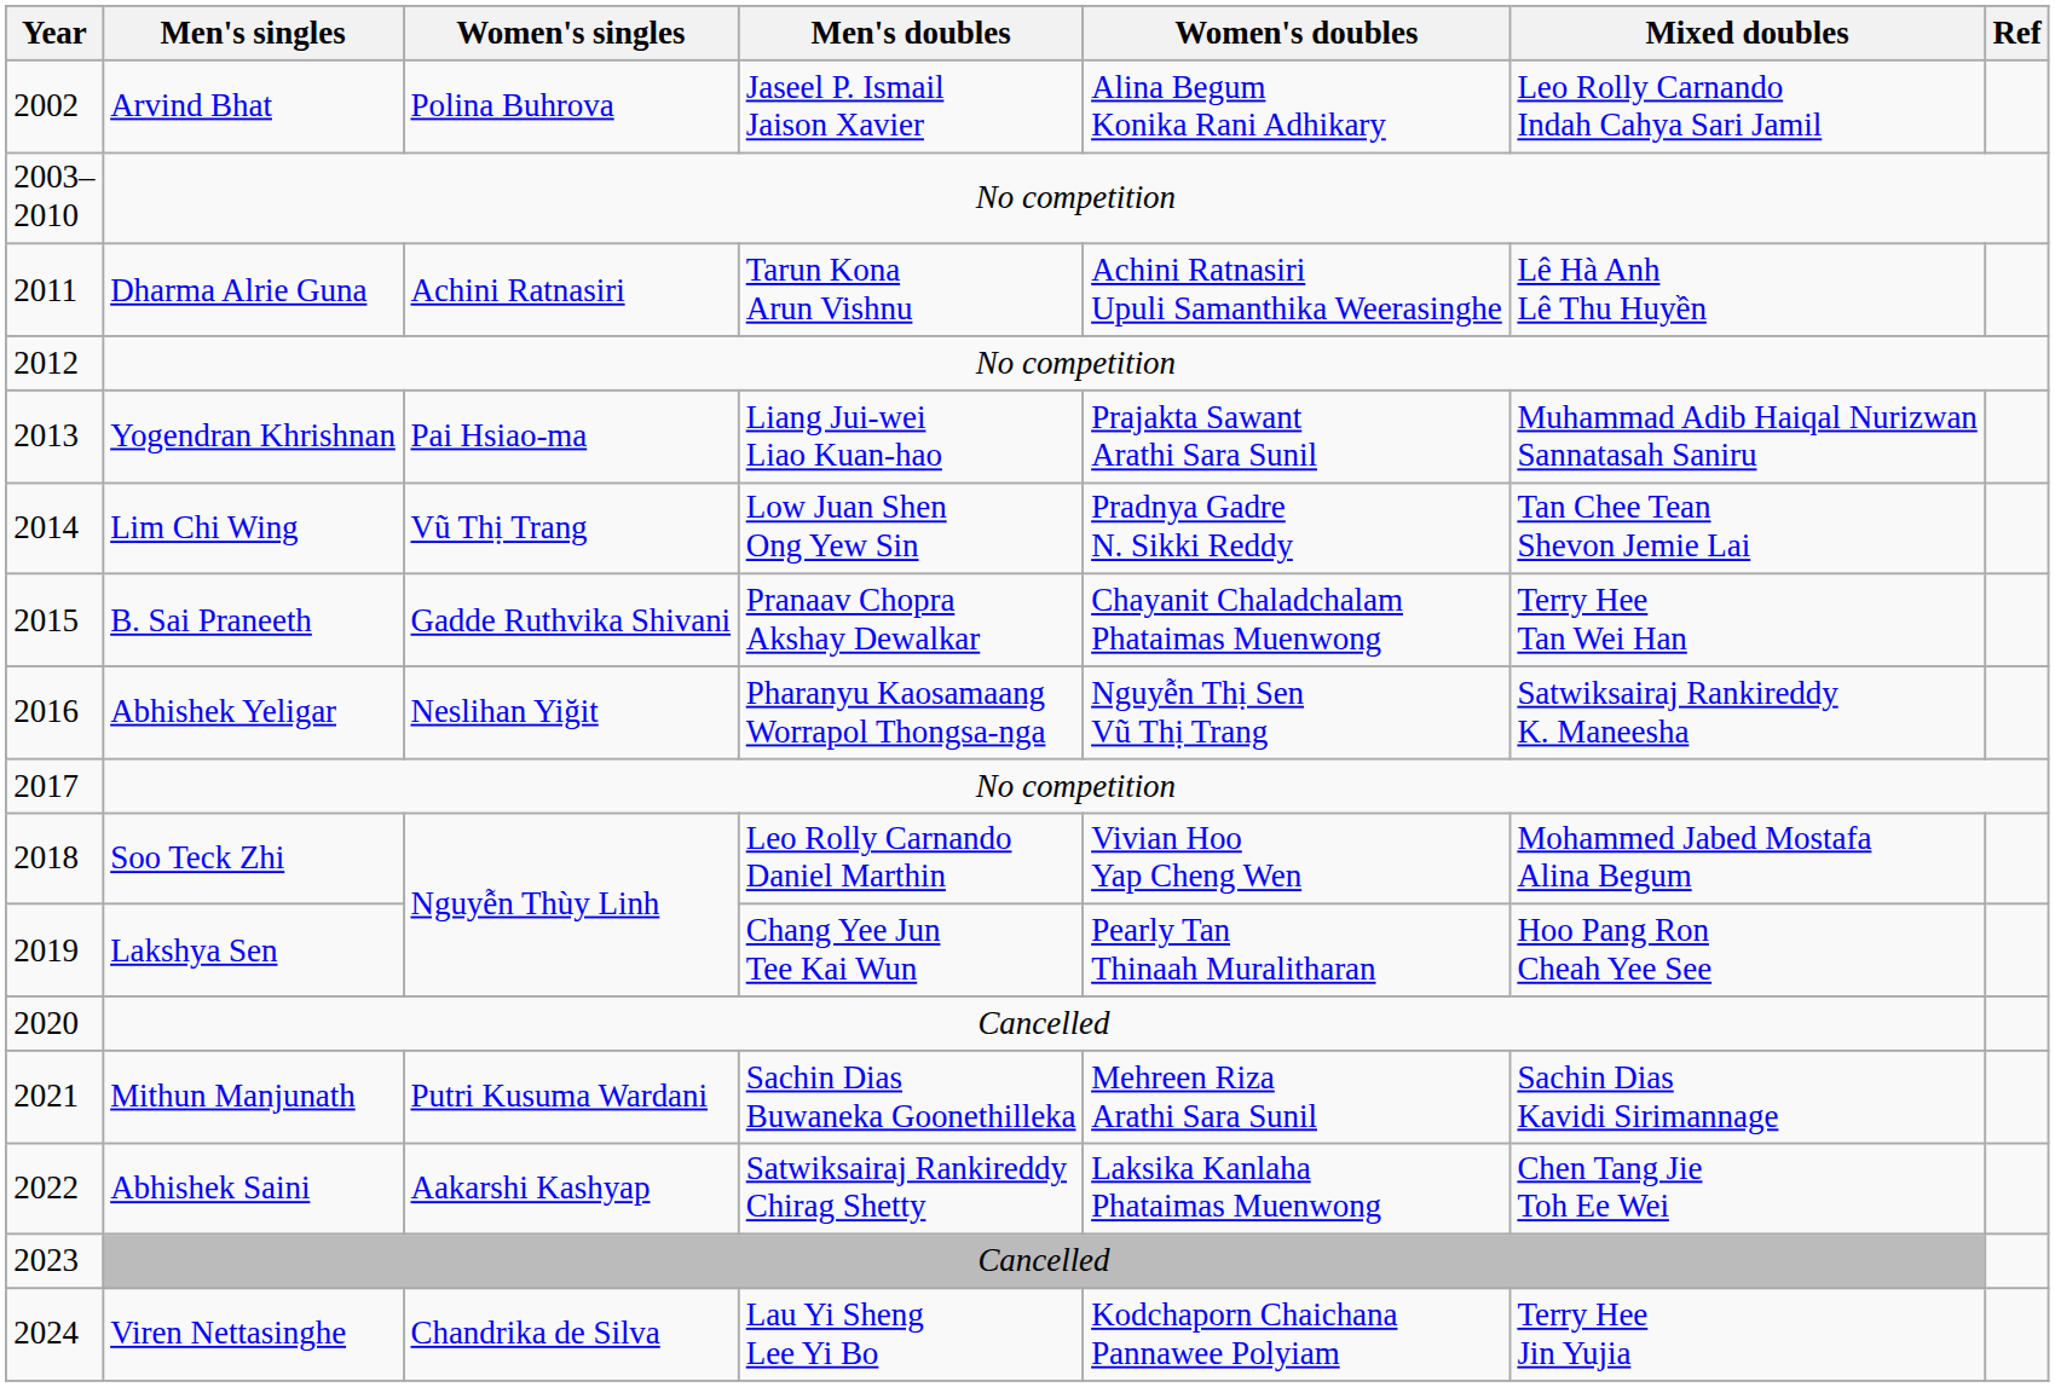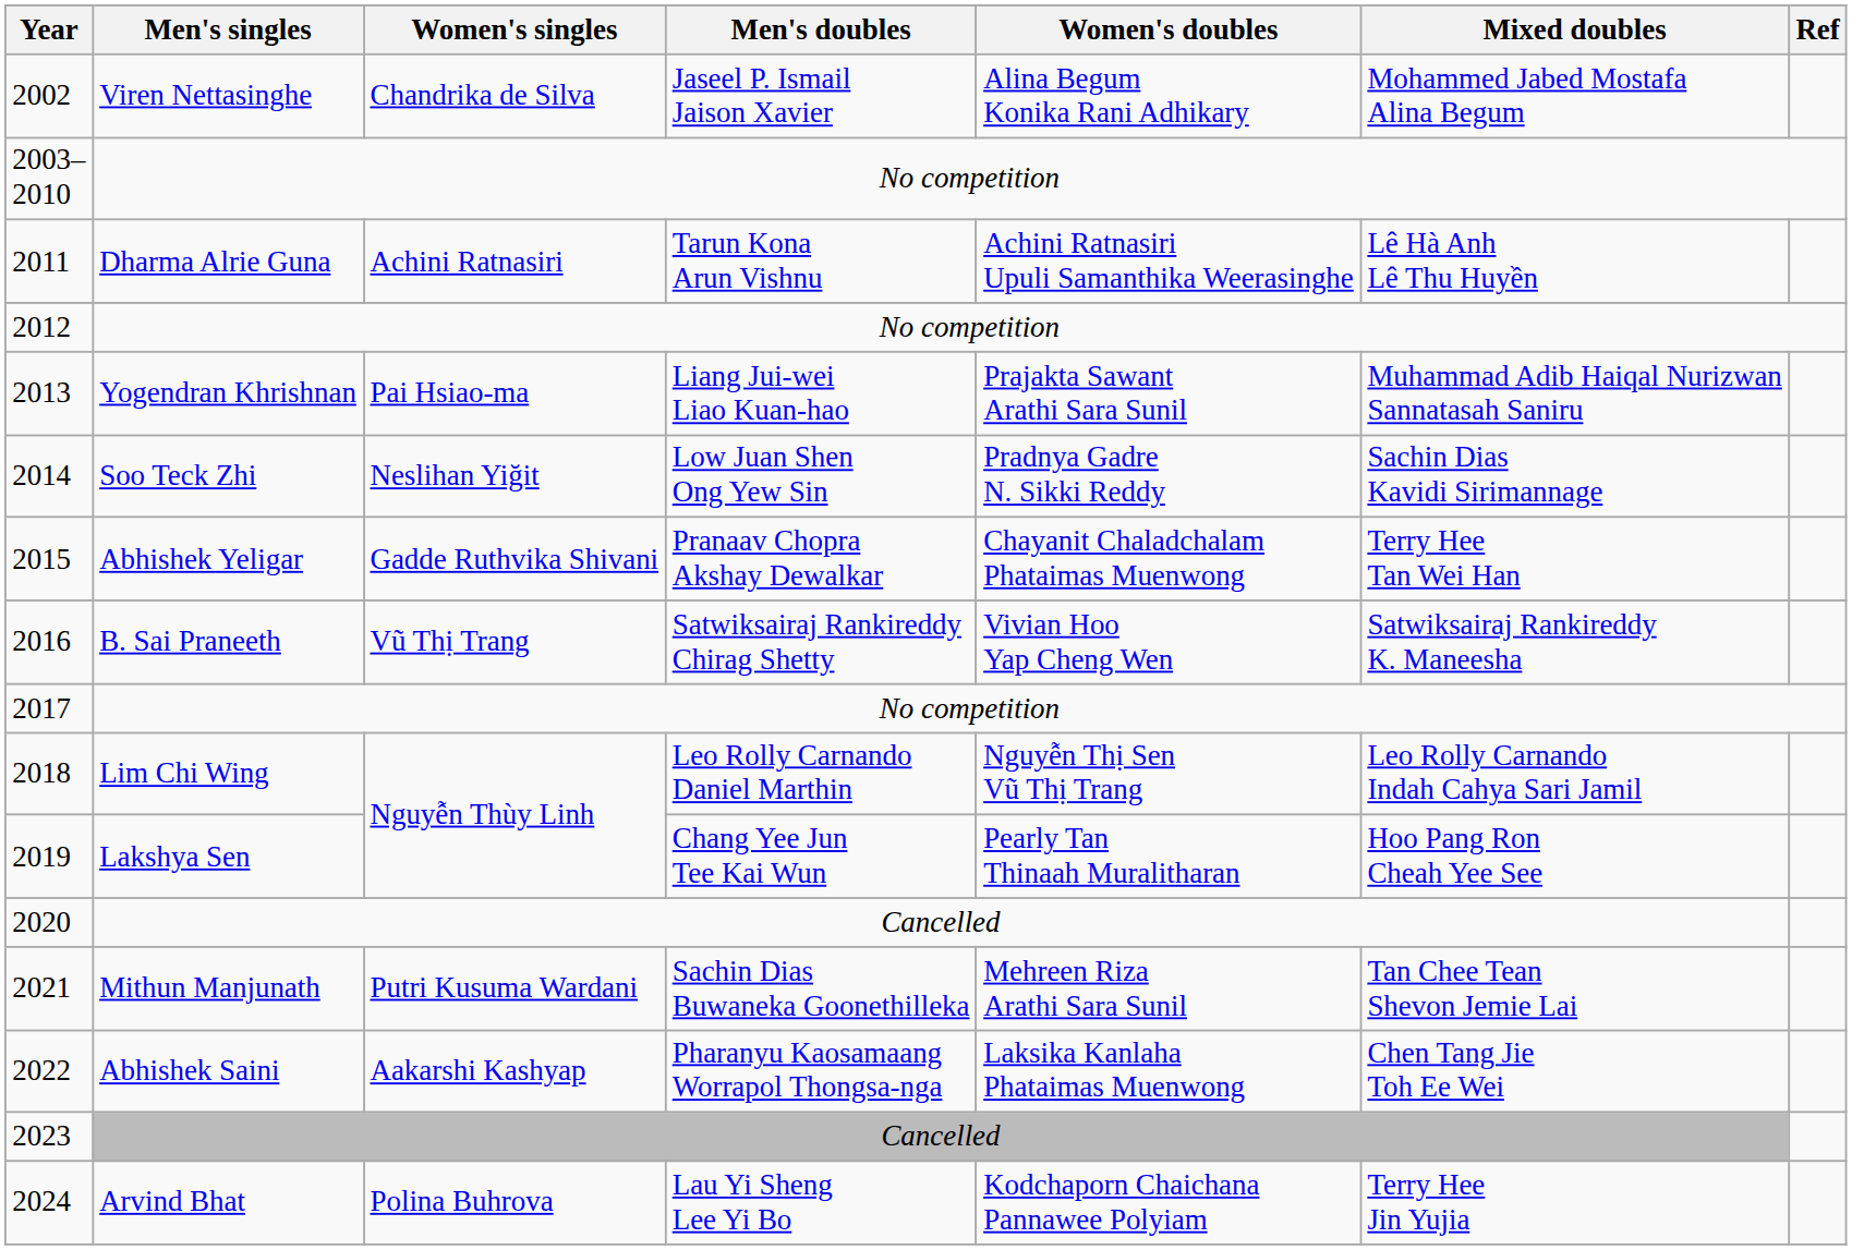 <table class=wikitable style="font-size:90%">
 <tr>
 <th>Year</th>
 <th>Men's singles</th>
 <th>Women's singles</th>
 <th>Men's doubles</th>
 <th>Women's doubles</th>
 <th>Mixed doubles</th>
 <th>Ref</th>
 </tr>
 <tr>
 <td>2002</td>
-<td> <a href='#'>Arvind Bhat</a></td>
-<td> <a href='#'>Polina Buhrova</a></td>
+<td> <a href='#'>Viren Nettasinghe</a></td>
+<td> <a href='#'>Chandrika de Silva</a></td>
 <td> <a href='#'>Jaseel P. Ismail</a><br> <a href='#'>Jaison Xavier</a></td>
 <td> <a href='#'>Alina Begum</a><br> <a href='#'>Konika Rani Adhikary</a></td>
-<td> <a href='#'>Leo Rolly Carnando</a><br> <a href='#'>Indah Cahya Sari Jamil</a></td>
+<td> <a href='#'>Mohammed Jabed Mostafa</a><br> <a href='#'>Alina Begum</a></td>
 <td></td>
 </tr>
 <tr>
 <td>2003–<br>2010</td>
 <td colspan=6 align=center><em>No competition</em></td>
 </tr>
 <tr>
 <td>2011</td>
 <td> <a href='#'>Dharma Alrie Guna</a></td>
 <td> <a href='#'>Achini Ratnasiri</a></td>
 <td> <a href='#'>Tarun Kona</a><br> <a href='#'>Arun Vishnu</a></td>
 <td> <a href='#'>Achini Ratnasiri</a><br> <a href='#'>Upuli Samanthika Weerasinghe</a></td>
 <td> <a href='#'>Lê Hà Anh</a><br> <a href='#'>Lê Thu Huyền</a></td>
 <td></td>
 </tr>
 <tr>
 <td>2012</td>
 <td colspan=6 align=center><em>No competition</em></td>
 </tr>
 <tr>
 <td>2013</td>
 <td> <a href='#'>Yogendran Khrishnan</a></td>
 <td> <a href='#'>Pai Hsiao-ma</a></td>
 <td> <a href='#'>Liang Jui-wei</a><br> <a href='#'>Liao Kuan-hao</a></td>
 <td> <a href='#'>Prajakta Sawant</a><br> <a href='#'>Arathi Sara Sunil</a></td>
 <td> <a href='#'>Muhammad Adib Haiqal Nurizwan</a><br> <a href='#'>Sannatasah Saniru</a></td>
 <td></td>
 </tr>
 <tr>
 <td>2014</td>
-<td> <a href='#'>Lim Chi Wing</a></td>
-<td> <a href='#'>Vũ Thị Trang</a></td>
+<td> <a href='#'>Soo Teck Zhi</a></td>
+<td> <a href='#'>Neslihan Yiğit</a></td>
 <td> <a href='#'>Low Juan Shen</a><br> <a href='#'>Ong Yew Sin</a></td>
 <td> <a href='#'>Pradnya Gadre</a><br> <a href='#'>N. Sikki Reddy</a></td>
-<td> <a href='#'>Tan Chee Tean</a><br> <a href='#'>Shevon Jemie Lai</a></td>
+<td> <a href='#'>Sachin Dias</a><br> <a href='#'>Kavidi Sirimannage</a></td>
 <td></td>
 </tr>
 <tr>
 <td>2015</td>
-<td> <a href='#'>B. Sai Praneeth</a></td>
+<td> <a href='#'>Abhishek Yeligar</a></td>
 <td> <a href='#'>Gadde Ruthvika Shivani</a></td>
 <td> <a href='#'>Pranaav Chopra</a><br> <a href='#'>Akshay Dewalkar</a></td>
 <td> <a href='#'>Chayanit Chaladchalam</a><br> <a href='#'>Phataimas Muenwong</a></td>
 <td> <a href='#'>Terry Hee</a><br> <a href='#'>Tan Wei Han</a></td>
 <td></td>
 </tr>
 <tr>
 <td>2016</td>
-<td> <a href='#'>Abhishek Yeligar</a></td>
-<td> <a href='#'>Neslihan Yiğit</a></td>
-<td> <a href='#'>Pharanyu Kaosamaang</a><br> <a href='#'>Worrapol Thongsa-nga</a></td>
-<td> <a href='#'>Nguyễn Thị Sen</a><br> <a href='#'>Vũ Thị Trang</a></td>
+<td> <a href='#'>B. Sai Praneeth</a></td>
+<td> <a href='#'>Vũ Thị Trang</a></td>
+<td> <a href='#'>Satwiksairaj Rankireddy</a><br> <a href='#'>Chirag Shetty</a></td>
+<td> <a href='#'>Vivian Hoo</a><br> <a href='#'>Yap Cheng Wen</a></td>
 <td> <a href='#'>Satwiksairaj Rankireddy</a><br> <a href='#'>K. Maneesha</a></td>
 <td></td>
 </tr>
 <tr>
 <td>2017</td>
 <td colspan=6 align=center><em>No competition</em></td>
 </tr>
 <tr>
 <td>2018</td>
-<td> <a href='#'>Soo Teck Zhi</a></td>
+<td> <a href='#'>Lim Chi Wing</a></td>
 <td rowspan=2> <a href='#'>Nguyễn Thùy Linh</a></td>
 <td> <a href='#'>Leo Rolly Carnando</a><br> <a href='#'>Daniel Marthin</a></td>
-<td> <a href='#'>Vivian Hoo</a><br> <a href='#'>Yap Cheng Wen</a></td>
-<td> <a href='#'>Mohammed Jabed Mostafa</a><br> <a href='#'>Alina Begum</a></td>
+<td> <a href='#'>Nguyễn Thị Sen</a><br> <a href='#'>Vũ Thị Trang</a></td>
+<td> <a href='#'>Leo Rolly Carnando</a><br> <a href='#'>Indah Cahya Sari Jamil</a></td>
 <td></td>
 </tr>
 <tr>
 <td>2019</td>
 <td> <a href='#'>Lakshya Sen</a></td>
 <td> <a href='#'>Chang Yee Jun</a><br> <a href='#'>Tee Kai Wun</a></td>
 <td> <a href='#'>Pearly Tan</a><br> <a href='#'>Thinaah Muralitharan</a></td>
 <td> <a href='#'>Hoo Pang Ron</a><br> <a href='#'>Cheah Yee See</a></td>
 <td></td>
 </tr>
 <tr>
 <td>2020</td>
 <td colspan="5" align="center"><em>Cancelled</em></td>
 <td></td>
 </tr>
 <tr>
 <td>2021</td>
 <td> <a href='#'>Mithun Manjunath</a></td>
 <td> <a href='#'>Putri Kusuma Wardani</a></td>
 <td> <a href='#'>Sachin Dias</a><br> <a href='#'>Buwaneka Goonethilleka</a></td>
 <td> <a href='#'>Mehreen Riza</a><br> <a href='#'>Arathi Sara Sunil</a></td>
-<td> <a href='#'>Sachin Dias</a><br> <a href='#'>Kavidi Sirimannage</a></td>
+<td> <a href='#'>Tan Chee Tean</a><br> <a href='#'>Shevon Jemie Lai</a></td>
 <td></td>
 </tr>
 <tr>
 <td>2022</td>
 <td> <a href='#'>Abhishek Saini</a></td>
 <td> <a href='#'>Aakarshi Kashyap</a></td>
-<td> <a href='#'>Satwiksairaj Rankireddy</a><br> <a href='#'>Chirag Shetty</a></td>
+<td> <a href='#'>Pharanyu Kaosamaang</a><br> <a href='#'>Worrapol Thongsa-nga</a></td>
 <td> <a href='#'>Laksika Kanlaha</a><br> <a href='#'>Phataimas Muenwong</a></td>
 <td> <a href='#'>Chen Tang Jie</a><br> <a href='#'>Toh Ee Wei</a></td>
 <td></td>
 </tr>
 <tr>
 <td>2023</td>
 <td align="center" bgcolor="#BBBBBB" colspan="5"><em>Cancelled</em></td>
 <td></td>
 </tr>
 <tr>
 <td>2024</td>
-<td> <a href='#'>Viren Nettasinghe</a></td>
-<td> <a href='#'>Chandrika de Silva</a></td>
+<td> <a href='#'>Arvind Bhat</a></td>
+<td> <a href='#'>Polina Buhrova</a></td>
 <td> <a href='#'>Lau Yi Sheng</a><br> <a href='#'>Lee Yi Bo</a></td>
 <td> <a href='#'>Kodchaporn Chaichana</a><br> <a href='#'>Pannawee Polyiam</a></td>
 <td> <a href='#'>Terry Hee</a><br> <a href='#'>Jin Yujia</a></td>
 <td></td>
 </tr>
 </table>
